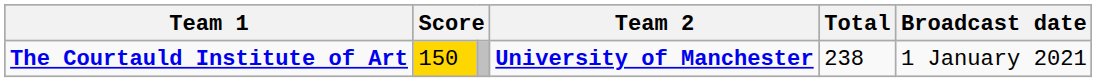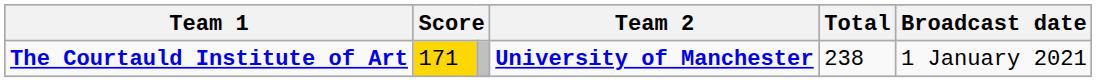 <table class="wikitable">
 <tr>
 <th>Team 1</th>
 <th colspan=2>Score</th>
 <th>Team 2</th>
 <th>Total</th>
 <th>Broadcast date</th>
 </tr>
 <tr>
 <td><strong><a href='#'>The Courtauld Institute of Art</a></strong></td>
-<td style="background:gold">150</td>
+<td style="background:gold">171</td>
 <td style="background:silver"></td>
 <td><strong><a href='#'>University of Manchester</a></strong></td>
 <td>238</td>
 <td>1 January 2021</td>
 </tr>
 </table>
